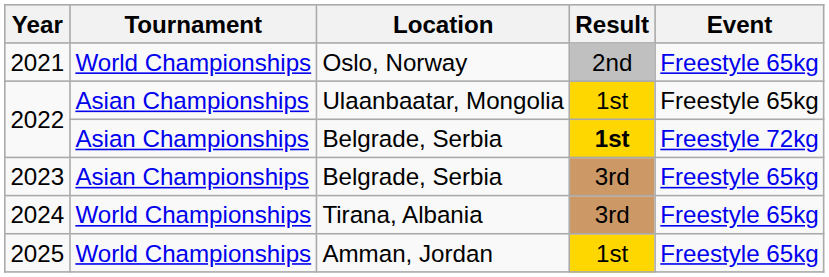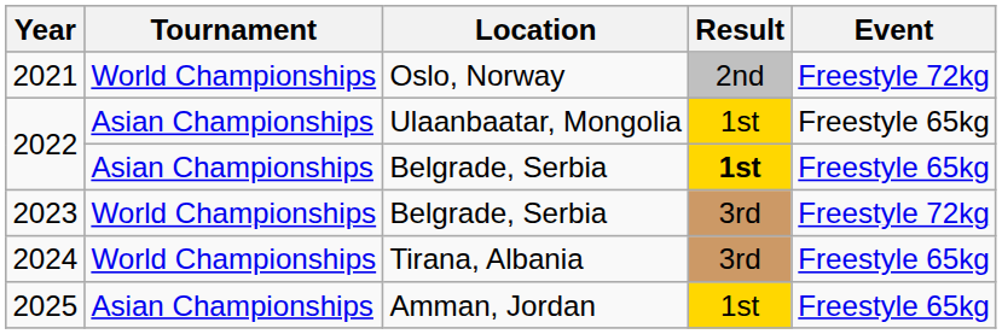 <table class="wikitable" style="font-size:95%;">
 <tr>
 <th>Year</th>
 <th>Tournament</th>
 <th>Location</th>
 <th>Result</th>
 <th>Event</th>
 </tr>
 <tr>
 <td>2021</td>
 <td><a href='#'>World Championships</a></td>
 <td>Oslo, Norway</td>
 <td align="center" bgcolor="silver">2nd</td>
-<td><a href='#'>Freestyle 65kg</a></td>
+<td><a href='#'>Freestyle 72kg</a></td>
 </tr>
 <tr>
 <td rowspan=2>2022</td>
 <td><a href='#'>Asian Championships</a></td>
 <td>Ulaanbaatar, Mongolia</td>
 <td align="center" bgcolor="gold">1st</td>
 <td>Freestyle 65kg</td>
 </tr>
 <tr>
 <td><a href='#'>Asian Championships</a></td>
 <td>Belgrade, Serbia</td>
 <td align="center" bgcolor="gold"><strong>1st</strong></td>
-<td><a href='#'>Freestyle 72kg</a></td>
+<td><a href='#'>Freestyle 65kg</a></td>
 </tr>
 <tr>
 <td>2023</td>
-<td><a href='#'>Asian Championships</a></td>
+<td><a href='#'>World Championships</a></td>
 <td>Belgrade, Serbia</td>
 <td align="center" bgcolor="cc9966">3rd</td>
-<td><a href='#'>Freestyle 65kg</a></td>
+<td><a href='#'>Freestyle 72kg</a></td>
 </tr>
 <tr>
 <td>2024</td>
 <td><a href='#'>World Championships</a></td>
 <td>Tirana, Albania</td>
 <td align="center" bgcolor="cc9966">3rd</td>
 <td><a href='#'>Freestyle 65kg</a></td>
 </tr>
 <tr>
 <td>2025</td>
-<td><a href='#'>World Championships</a></td>
+<td><a href='#'>Asian Championships</a></td>
 <td>Amman, Jordan</td>
 <td align="center" bgcolor="gold">1st</td>
 <td><a href='#'>Freestyle 65kg</a></td>
 </tr>
 </table>
